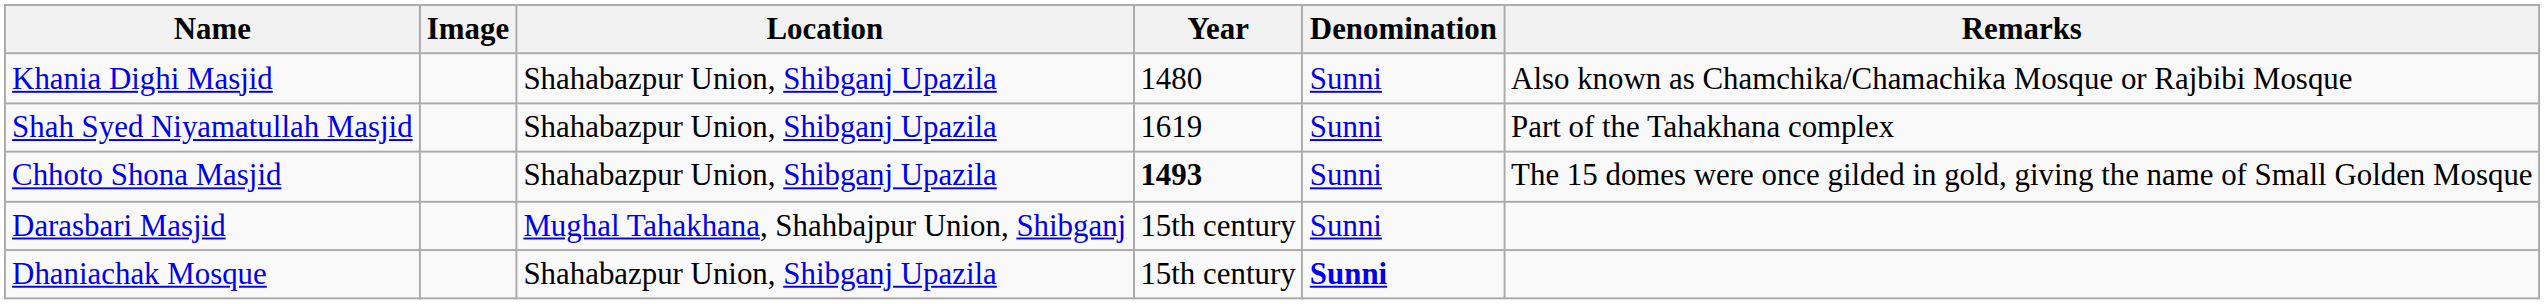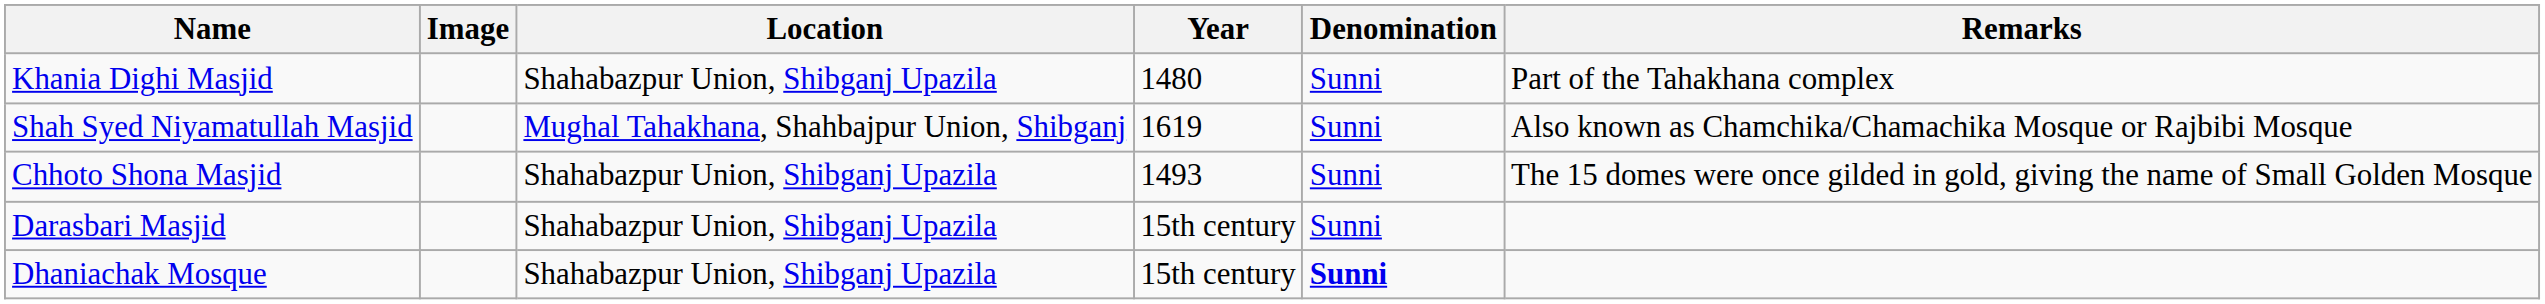 <table class="wikitable sortable">
 <tr>
 <th>Name</th>
 <th align=center class=unsortable>Image</th>
 <th>Location</th>
 <th>Year</th>
 <th>Denomination</th>
 <th align=left class=unsortable>Remarks</th>
 </tr>
 <tr valign=top>
 <td><a href='#'>Khania Dighi Masjid</a></td>
 <td></td>
 <td>Shahabazpur Union, <a href='#'>Shibganj Upazila</a></td>
 <td>1480</td>
 <td><a href='#'>Sunni</a></td>
-<td>Also known as Chamchika/Chamachika Mosque or Rajbibi Mosque</td>
+<td>Part of the Tahakhana complex</td>
 </tr>
 <tr valign=top>
 <td><a href='#'>Shah Syed Niyamatullah Masjid</a></td>
 <td></td>
-<td>Shahabazpur Union, <a href='#'>Shibganj Upazila</a></td>
+<td><a href='#'>Mughal Tahakhana</a>, Shahbajpur Union, <a href='#'>Shibganj</a></td>
 <td>1619</td>
 <td><a href='#'>Sunni</a></td>
-<td>Part of the Tahakhana complex</td>
+<td>Also known as Chamchika/Chamachika Mosque or Rajbibi Mosque</td>
 </tr>
 <tr valign=top>
 <td><a href='#'>Chhoto Shona Masjid</a></td>
 <td></td>
 <td>Shahabazpur Union, <a href='#'>Shibganj Upazila</a></td>
-<td><strong>1493</strong></td>
+<td>1493</td>
 <td><a href='#'>Sunni</a></td>
 <td>The 15 domes were once gilded in gold, giving the name of Small Golden Mosque</td>
 </tr>
 <tr valign=top>
 <td><a href='#'>Darasbari Masjid</a></td>
 <td></td>
-<td><a href='#'>Mughal Tahakhana</a>, Shahbajpur Union, <a href='#'>Shibganj</a></td>
+<td>Shahabazpur Union, <a href='#'>Shibganj Upazila</a></td>
 <td>15th century</td>
 <td><a href='#'>Sunni</a></td>
 <td></td>
 </tr>
 <tr valign=top>
 <td><a href='#'>Dhaniachak Mosque</a></td>
 <td></td>
 <td>Shahabazpur Union, <a href='#'>Shibganj Upazila</a></td>
 <td>15th century</td>
 <td><strong><a href='#'>Sunni</a></strong></td>
 <td></td>
 </tr>
 </table>
